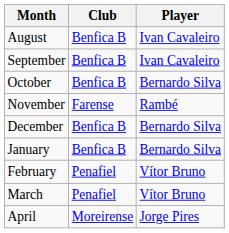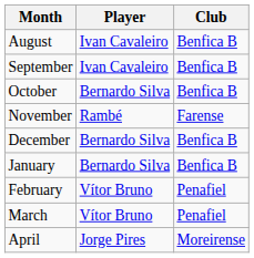 <table class="wikitable" style="font-size:95%">
 <tr>
 <th>Month</th>
+<th>Player</th>
 <th>Club</th>
-<th>Player</th>
 </tr>
 <tr>
 <td>August</td>
+<td> <a href='#'>Ivan Cavaleiro</a></td>
 <td><a href='#'>Benfica B</a></td>
-<td> <a href='#'>Ivan Cavaleiro</a></td>
 </tr>
 <tr>
 <td>September</td>
+<td> <a href='#'>Ivan Cavaleiro</a></td>
 <td><a href='#'>Benfica B</a></td>
-<td> <a href='#'>Ivan Cavaleiro</a></td>
 </tr>
 <tr>
 <td>October</td>
+<td> <a href='#'>Bernardo Silva</a></td>
 <td><a href='#'>Benfica B</a></td>
-<td> <a href='#'>Bernardo Silva</a></td>
 </tr>
 <tr>
 <td>November</td>
+<td> <a href='#'>Rambé</a></td>
 <td><a href='#'>Farense</a></td>
-<td> <a href='#'>Rambé</a></td>
 </tr>
 <tr>
 <td>December</td>
+<td> <a href='#'>Bernardo Silva</a></td>
 <td><a href='#'>Benfica B</a></td>
-<td> <a href='#'>Bernardo Silva</a></td>
 </tr>
 <tr>
 <td>January</td>
+<td> <a href='#'>Bernardo Silva</a></td>
 <td><a href='#'>Benfica B</a></td>
-<td> <a href='#'>Bernardo Silva</a></td>
 </tr>
 <tr>
 <td>February</td>
+<td> <a href='#'>Vítor Bruno</a></td>
 <td><a href='#'>Penafiel</a></td>
-<td> <a href='#'>Vítor Bruno</a></td>
 </tr>
 <tr>
 <td>March</td>
+<td> <a href='#'>Vítor Bruno</a></td>
 <td><a href='#'>Penafiel</a></td>
-<td> <a href='#'>Vítor Bruno</a></td>
 </tr>
 <tr>
 <td>April</td>
+<td> <a href='#'>Jorge Pires</a></td>
 <td><a href='#'>Moreirense</a></td>
-<td> <a href='#'>Jorge Pires</a></td>
 </tr>
 </table>
